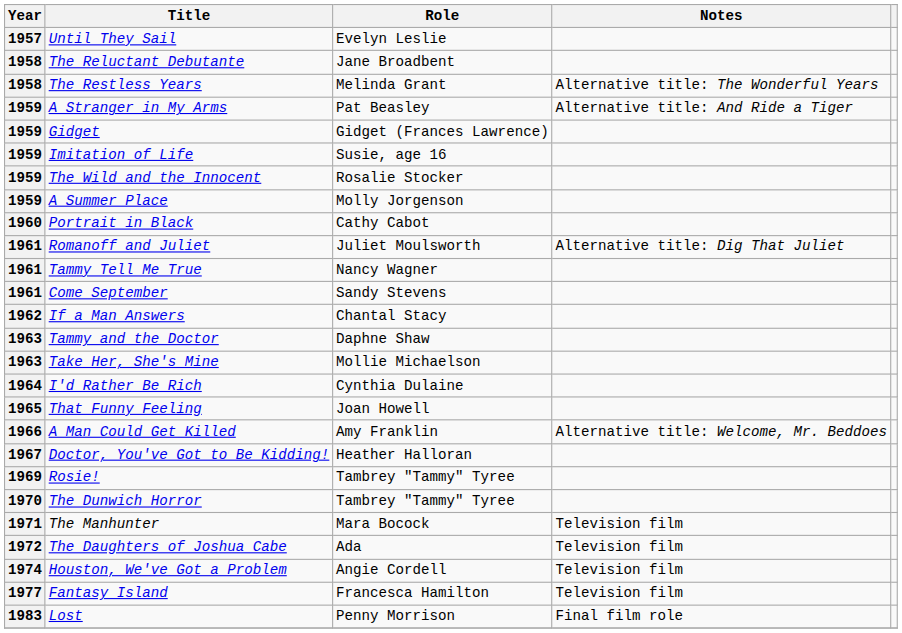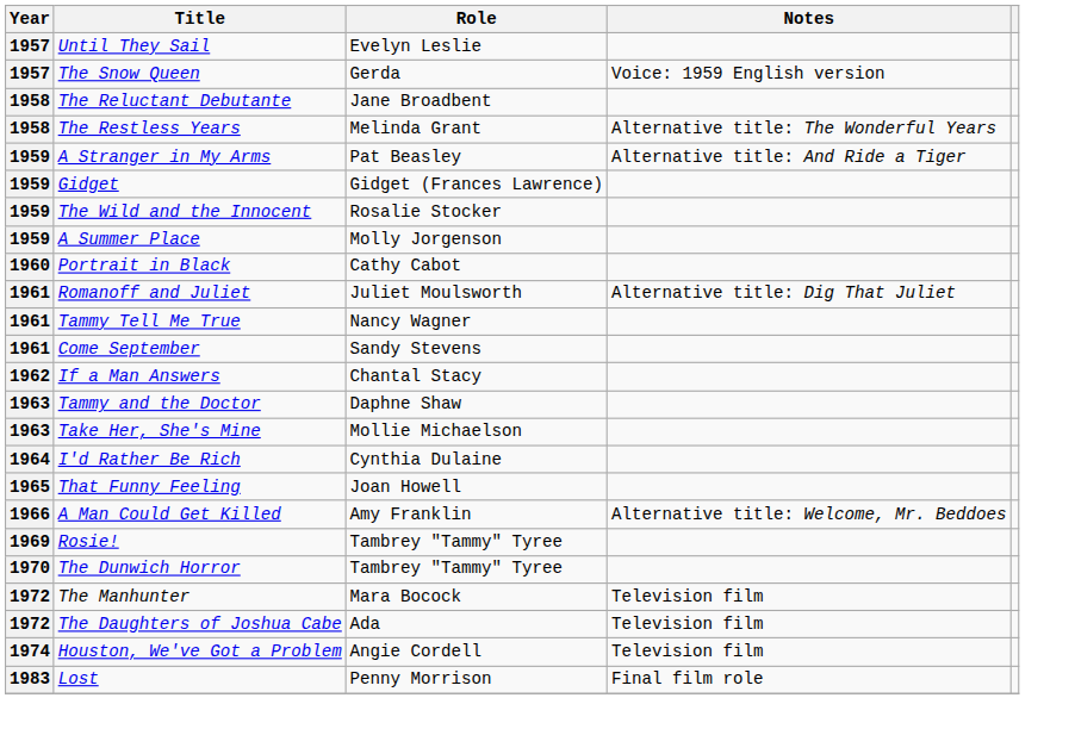 <table class="wikitable sortable plainrowheaders">
 <tr>
 <th>Year</th>
 <th>Title</th>
 <th>Role</th>
 <th class="unsortable">Notes</th>
 <th class="unsortable"></th>
 </tr>
 <tr>
 <th scope="row">1957</th>
 <td><em><a href='#'>Until They Sail</a></em></td>
 <td>Evelyn Leslie</td>
 <td></td>
+<td style="text-align:center;"></td>
+</tr>
+<tr>
+<th scope="row">1957</th>
+<td><em><a href='#'>The Snow Queen</a></em></td>
+<td>Gerda</td>
+<td>Voice: 1959 English version</td>
 <td style="text-align:center;"></td>
 </tr>
 <tr>
 <th scope="row">1958</th>
 <td><em><a href='#'>The Reluctant Debutante</a></em></td>
 <td>Jane Broadbent</td>
 <td></td>
 <td style="text-align:center;"></td>
 </tr>
 <tr>
 <th scope="row">1958</th>
 <td><em><a href='#'>The Restless Years</a></em></td>
 <td>Melinda Grant</td>
 <td>Alternative title: <em>The Wonderful Years</em></td>
 <td style="text-align:center;"></td>
 </tr>
 <tr>
 <th scope="row">1959</th>
 <td><em><a href='#'>A Stranger in My Arms</a></em></td>
 <td>Pat Beasley</td>
 <td>Alternative title: <em>And Ride a Tiger</em></td>
 <td style="text-align:center;"></td>
 </tr>
 <tr>
 <th scope="row">1959</th>
 <td><em><a href='#'>Gidget</a></em></td>
 <td>Gidget (Frances Lawrence)</td>
-<td></td>
-<td style="text-align:center;"></td>
-</tr>
-<tr>
-<th scope="row">1959</th>
-<td><em><a href='#'>Imitation of Life</a></em></td>
-<td>Susie, age 16</td>
 <td></td>
 <td style="text-align:center;"></td>
 </tr>
 <tr>
 <th scope="row">1959</th>
 <td><em><a href='#'>The Wild and the Innocent</a></em></td>
 <td>Rosalie Stocker</td>
 <td></td>
 <td style="text-align:center;"></td>
 </tr>
 <tr>
 <th scope="row">1959</th>
 <td><em><a href='#'>A Summer Place</a></em></td>
 <td>Molly Jorgenson</td>
 <td></td>
 <td style="text-align:center;"></td>
 </tr>
 <tr>
 <th scope="row">1960</th>
 <td><em><a href='#'>Portrait in Black</a></em></td>
 <td>Cathy Cabot</td>
 <td></td>
 <td style="text-align:center;"></td>
 </tr>
 <tr>
 <th scope="row">1961</th>
 <td><em><a href='#'>Romanoff and Juliet</a></em></td>
 <td>Juliet Moulsworth</td>
 <td>Alternative title: <em>Dig That Juliet</em></td>
 <td style="text-align:center;"></td>
 </tr>
 <tr>
 <th scope="row">1961</th>
 <td><em><a href='#'>Tammy Tell Me True</a></em></td>
 <td>Nancy Wagner</td>
 <td></td>
 <td style="text-align:center;"></td>
 </tr>
 <tr>
 <th scope="row">1961</th>
 <td><em><a href='#'>Come September</a></em></td>
 <td>Sandy Stevens</td>
 <td></td>
 <td style="text-align:center;"></td>
 </tr>
 <tr>
 <th scope="row">1962</th>
 <td><em><a href='#'>If a Man Answers</a></em></td>
 <td>Chantal Stacy</td>
 <td></td>
 <td style="text-align:center;"></td>
 </tr>
 <tr>
 <th scope="row">1963</th>
 <td><em><a href='#'>Tammy and the Doctor</a></em></td>
 <td>Daphne Shaw</td>
 <td></td>
 <td style="text-align:center;"></td>
 </tr>
 <tr>
 <th scope="row">1963</th>
 <td><em><a href='#'>Take Her, She's Mine</a></em></td>
 <td>Mollie Michaelson</td>
 <td></td>
 <td style="text-align:center;"></td>
 </tr>
 <tr>
 <th scope="row">1964</th>
 <td><em><a href='#'>I'd Rather Be Rich</a></em></td>
 <td>Cynthia Dulaine</td>
 <td></td>
 <td style="text-align:center;"></td>
 </tr>
 <tr>
 <th scope="row">1965</th>
 <td><em><a href='#'>That Funny Feeling</a></em></td>
 <td>Joan Howell</td>
 <td></td>
 <td style="text-align:center;"></td>
 </tr>
 <tr>
 <th scope="row">1966</th>
 <td><em><a href='#'>A Man Could Get Killed</a></em></td>
 <td>Amy Franklin</td>
 <td>Alternative title: <em>Welcome, Mr. Beddoes</em></td>
 <td style="text-align:center;"></td>
 </tr>
 <tr>
-<th scope="row">1967</th>
-<td><em><a href='#'>Doctor, You've Got to Be Kidding!</a></em></td>
-<td>Heather Halloran</td>
-<td></td>
-<td style="text-align:center;"></td>
-</tr>
-<tr>
 <th scope="row">1969</th>
 <td><em><a href='#'>Rosie!</a></em></td>
 <td>Tambrey "Tammy" Tyree</td>
 <td></td>
 <td style="text-align:center;"></td>
 </tr>
 <tr>
 <th scope="row">1970</th>
 <td><em><a href='#'>The Dunwich Horror</a></em></td>
 <td>Tambrey "Tammy" Tyree</td>
 <td></td>
 <td style="text-align:center;"></td>
 </tr>
 <tr>
-<th scope="row">1971</th>
+<th scope="row">1972</th>
 <td><em>The Manhunter</em></td>
 <td>Mara Bocock</td>
 <td>Television film</td>
 <td style="text-align:center;"></td>
 </tr>
 <tr>
 <th scope="row">1972</th>
 <td><em><a href='#'>The Daughters of Joshua Cabe</a></em></td>
 <td>Ada</td>
 <td>Television film</td>
 <td style="text-align:center;"></td>
 </tr>
 <tr>
 <th scope="row">1974</th>
 <td><em><a href='#'>Houston, We've Got a Problem</a></em></td>
 <td>Angie Cordell</td>
 <td>Television film</td>
 <td style="text-align:center;"></td>
 </tr>
 <tr>
-<th scope="row">1977</th>
-<td><em><a href='#'>Fantasy Island</a></em></td>
-<td>Francesca Hamilton</td>
-<td>Television film</td>
-<td style="text-align:center;"></td>
-</tr>
-<tr>
 <th scope="row">1983</th>
 <td><em><a href='#'>Lost</a></em></td>
 <td>Penny Morrison</td>
 <td>Final film role</td>
 <td style="text-align:center;"></td>
 </tr>
 <tr>
 </tr>
 </table>
